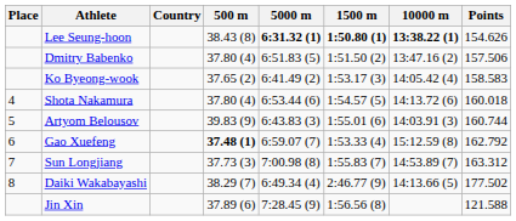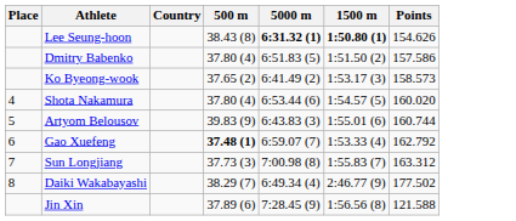 <table class="wikitable">
 <tr>
 <th>Place</th>
 <th>Athlete</th>
 <th>Country</th>
 <th>500 m</th>
 <th>5000 m</th>
 <th>1500 m</th>
-<th>10000 m</th>
 <th>Points</th>
 </tr>
 <tr>
 <td></td>
 <td><a href='#'>Lee Seung-hoon</a></td>
 <td></td>
 <td>38.43 (8)</td>
 <td><strong>6:31.32 (1)</strong></td>
 <td><strong>1:50.80 (1)</strong></td>
-<td><strong>13:38.22 (1)</strong></td>
 <td>154.626</td>
 </tr>
 <tr>
 <td></td>
 <td><a href='#'>Dmitry Babenko</a></td>
 <td></td>
 <td>37.80 (4)</td>
 <td>6:51.83 (5)</td>
 <td>1:51.50 (2)</td>
-<td>13:47.16 (2)</td>
-<td>157.506</td>
+<td>157.586</td>
 </tr>
 <tr>
 <td></td>
 <td><a href='#'>Ko Byeong-wook</a></td>
 <td></td>
 <td>37.65 (2)</td>
 <td>6:41.49 (2)</td>
 <td>1:53.17 (3)</td>
-<td>14:05.42 (4)</td>
-<td>158.583</td>
+<td>158.573</td>
 </tr>
 <tr>
 <td>4</td>
 <td><a href='#'>Shota Nakamura</a></td>
 <td></td>
 <td>37.80 (4)</td>
 <td>6:53.44 (6)</td>
 <td>1:54.57 (5)</td>
-<td>14:13.72 (6)</td>
-<td>160.018</td>
+<td>160.020</td>
 </tr>
 <tr>
 <td>5</td>
 <td><a href='#'>Artyom Belousov</a></td>
 <td></td>
 <td>39.83 (9)</td>
 <td>6:43.83 (3)</td>
 <td>1:55.01 (6)</td>
-<td>14:03.91 (3)</td>
 <td>160.744</td>
 </tr>
 <tr>
 <td>6</td>
 <td><a href='#'>Gao Xuefeng</a></td>
 <td></td>
 <td><strong>37.48 (1)</strong></td>
 <td>6:59.07 (7)</td>
 <td>1:53.33 (4)</td>
-<td>15:12.59 (8)</td>
 <td>162.792</td>
 </tr>
 <tr>
 <td>7</td>
 <td><a href='#'>Sun Longjiang</a></td>
 <td></td>
 <td>37.73 (3)</td>
 <td>7:00.98 (8)</td>
 <td>1:55.83 (7)</td>
-<td>14:53.89 (7)</td>
 <td>163.312</td>
 </tr>
 <tr>
 <td>8</td>
 <td><a href='#'>Daiki Wakabayashi</a></td>
 <td></td>
 <td>38.29 (7)</td>
 <td>6:49.34 (4)</td>
 <td>2:46.77 (9)</td>
-<td>14:13.66 (5)</td>
 <td>177.502</td>
 </tr>
 <tr>
 <td></td>
 <td><a href='#'>Jin Xin</a></td>
 <td></td>
 <td>37.89 (6)</td>
 <td>7:28.45 (9)</td>
 <td>1:56.56 (8)</td>
-<td></td>
 <td>121.588</td>
 </tr>
 </table>
